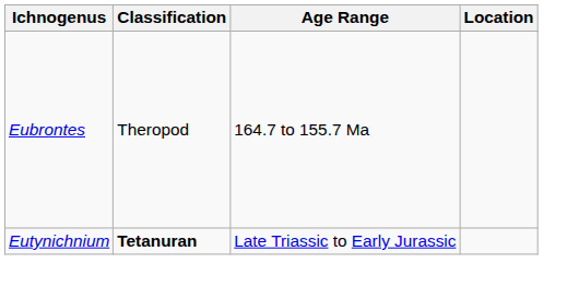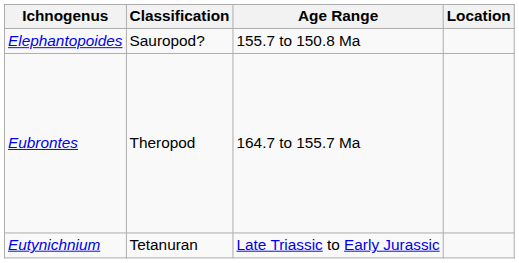 <table class="wikitable">
 <tr>
 <th>Ichnogenus</th>
 <th>Classification</th>
 <th>Age Range</th>
 <th>Location</th>
+</tr>
+<tr>
+<td><em><a href='#'>Elephantopoides</a></em></td>
+<td>Sauropod?</td>
+<td>155.7 to 150.8 Ma</td>
+<td></td>
 </tr>
 <tr>
 <td><em><a href='#'>Eubrontes</a></em></td>
 <td>Theropod</td>
 <td>164.7 to 155.7 Ma</td>
 <td><br><br><br><br><br><br><br><br><br><br></td>
 </tr>
 <tr>
 <td><em><a href='#'>Eutynichnium</a></em></td>
-<td><strong>Tetanuran</strong></td>
+<td>Tetanuran</td>
 <td><a href='#'>Late Triassic</a> to <a href='#'>Early Jurassic</a></td>
 <td></td>
 </tr>
 </table>
